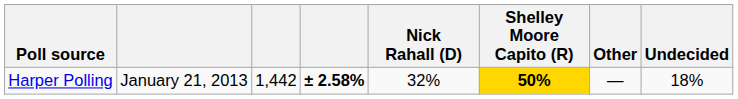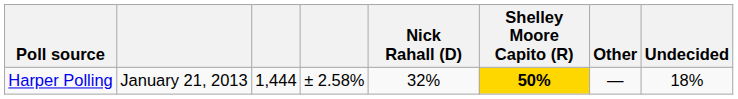 <table class="wikitable" style="text-align:center">
 <tr valign= bottom>
 <th>Poll source</th>
 <th></th>
 <th></th>
 <th></th>
 <th style="width:100px;">Nick<br>Rahall (D)</th>
 <th style="width:100px;">Shelley Moore<br>Capito (R)</th>
 <th>Other</th>
 <th>Undecided</th>
 </tr>
 <tr>
 <td align=left><a href='#'>Harper Polling</a></td>
 <td>January 21, 2013</td>
-<td>1,442</td>
-<td><strong>± 2.58%</strong></td>
+<td>1,444</td>
+<td>± 2.58%</td>
 <td>32%</td>
 <td style="background: gold;"><strong>50%</strong></td>
 <td>—</td>
 <td>18%</td>
 </tr>
 </table>
